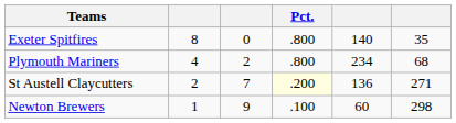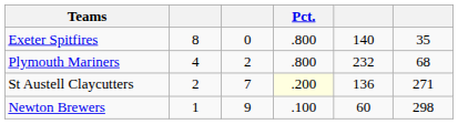 <table class="wikitable sortable" width=500 style="text-align:center;">
 <tr>
 <th width="22%">Teams</th>
 <th width="7%"></th>
 <th width="7%"></th>
 <th width="8%"><a href='#'>Pct.</a></th>
 <th width="8%"></th>
 <th width="8%"></th>
 </tr>
 <tr>
 <td align=left><a href='#'>Exeter Spitfires</a></td>
 <td>8</td>
 <td>0</td>
 <td>.800</td>
 <td>140</td>
 <td>35</td>
 </tr>
 <tr>
 <td align=left><a href='#'>Plymouth Mariners</a></td>
 <td>4</td>
 <td>2</td>
 <td>.800</td>
-<td>234</td>
+<td>232</td>
 <td>68</td>
 </tr>
 <tr>
 <td align=left>St Austell Claycutters</td>
 <td>2</td>
 <td>7</td>
 <td style="background: lightyellow;">.200</td>
 <td>136</td>
 <td>271</td>
 </tr>
 <tr>
 <td align=left><a href='#'>Newton Brewers</a></td>
 <td>1</td>
 <td>9</td>
 <td>.100</td>
 <td>60</td>
 <td>298</td>
 </tr>
 </table>
